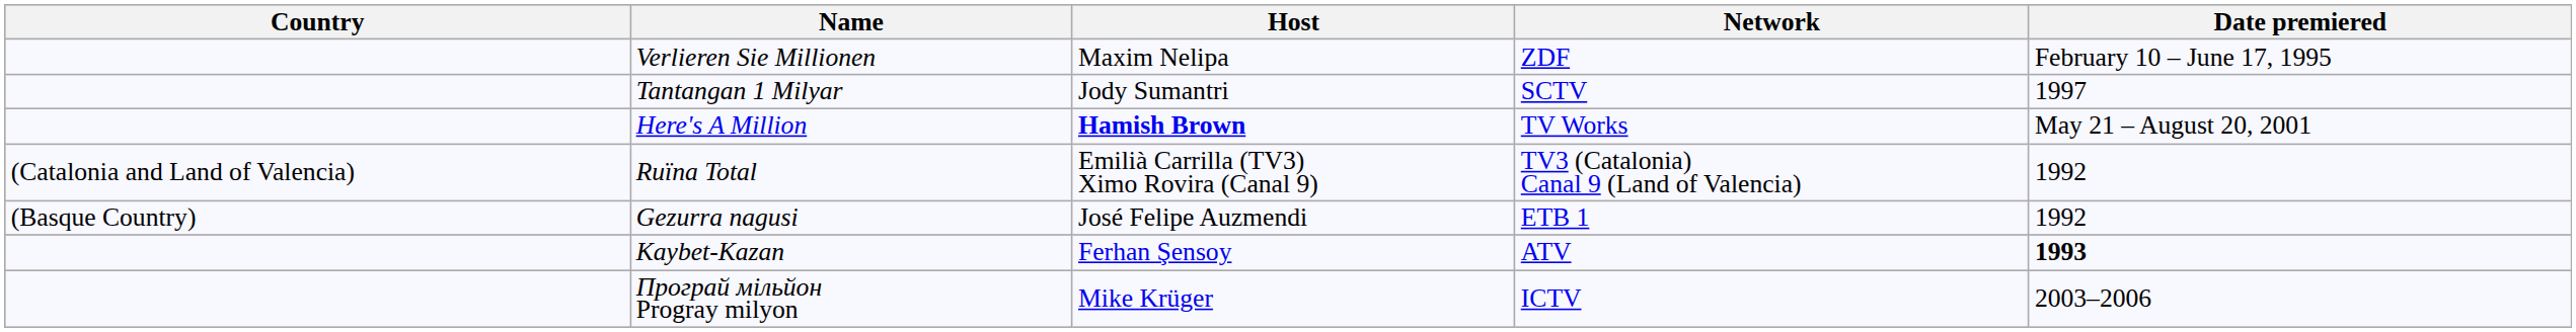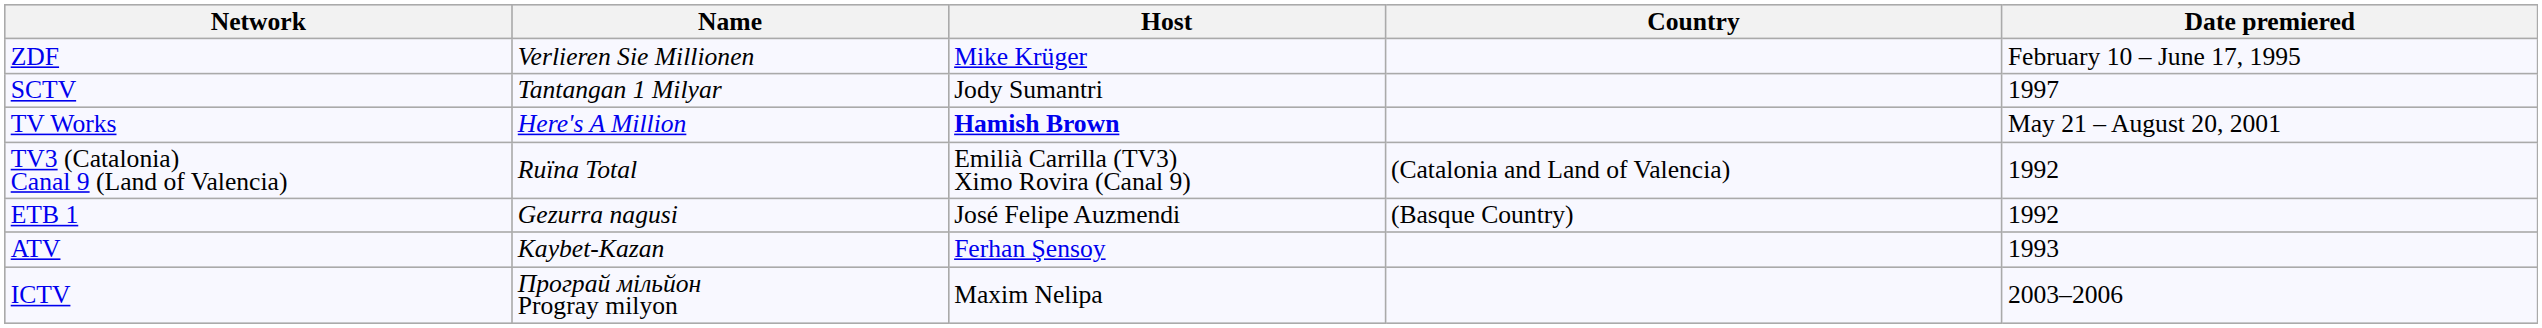 <table class="wikitable" style="text-align:left; line-height:14px; background:#F8F8FF; width:100%;">
 <tr>
-<th>Country</th>
+<th>Network</th>
 <th>Name</th>
 <th>Host</th>
-<th>Network</th>
+<th>Country</th>
 <th>Date premiered</th>
 </tr>
 <tr>
+<td><a href='#'>ZDF</a></td>
+<td><em>Verlieren Sie Millionen</em></td>
+<td><a href='#'>Mike Krüger</a></td>
 <td></td>
-<td><em>Verlieren Sie Millionen</em></td>
-<td>Maxim Nelipa</td>
-<td><a href='#'>ZDF</a></td>
 <td>February 10 – June 17, 1995</td>
 </tr>
 <tr>
-<td></td>
+<td><a href='#'>SCTV</a></td>
 <td><em>Tantangan 1 Milyar</em></td>
 <td>Jody Sumantri</td>
-<td><a href='#'>SCTV</a></td>
+<td></td>
 <td>1997</td>
 </tr>
 <tr>
-<td></td>
+<td><a href='#'>TV Works</a></td>
 <td><em><a href='#'>Here's A Million</a></em></td>
 <td><strong><a href='#'>Hamish Brown</a></strong></td>
-<td><a href='#'>TV Works</a></td>
+<td></td>
 <td>May 21 – August 20, 2001</td>
 </tr>
 <tr>
-<td> (Catalonia and Land of Valencia)</td>
+<td><a href='#'>TV3</a> (Catalonia)<br><a href='#'>Canal 9</a> (Land of Valencia)</td>
 <td><em>Ruïna Total</em></td>
 <td>Emilià Carrilla (TV3)<br>Ximo Rovira (Canal 9)</td>
-<td><a href='#'>TV3</a> (Catalonia)<br><a href='#'>Canal 9</a> (Land of Valencia)</td>
+<td> (Catalonia and Land of Valencia)</td>
 <td>1992</td>
 </tr>
 <tr>
-<td> (Basque Country)</td>
+<td><a href='#'>ETB 1</a></td>
 <td><em>Gezurra nagusi</em></td>
 <td>José Felipe Auzmendi</td>
-<td><a href='#'>ETB 1</a></td>
+<td> (Basque Country)</td>
 <td>1992</td>
 </tr>
 <tr>
-<td></td>
+<td><a href='#'>ATV</a></td>
 <td><em>Kaybet-Kazan</em></td>
 <td><a href='#'>Ferhan Şensoy</a></td>
-<td><a href='#'>ATV</a></td>
-<td><strong>1993</strong></td>
+<td></td>
+<td>1993</td>
 </tr>
 <tr>
+<td><a href='#'>ICTV</a></td>
+<td><em>Програй мільйон</em><br>Progray milyon</td>
+<td>Maxim Nelipa</td>
 <td></td>
-<td><em>Програй мільйон</em><br>Progray milyon</td>
-<td><a href='#'>Mike Krüger</a></td>
-<td><a href='#'>ICTV</a></td>
 <td>2003–2006</td>
 </tr>
 </table>
